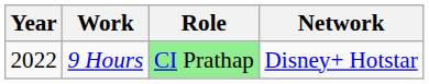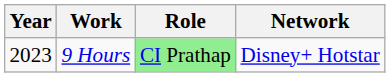 <table class="wikitable">
 <tr>
 <th>Year</th>
 <th>Work</th>
 <th>Role</th>
 <th>Network</th>
 </tr>
 <tr>
-<td>2022</td>
+<td>2023</td>
 <td><em><a href='#'>9 Hours</a></em></td>
 <td style="background: lightgreen;"><a href='#'>CI</a> Prathap</td>
 <td><a href='#'>Disney+ Hotstar</a></td>
 </tr>
 </table>
